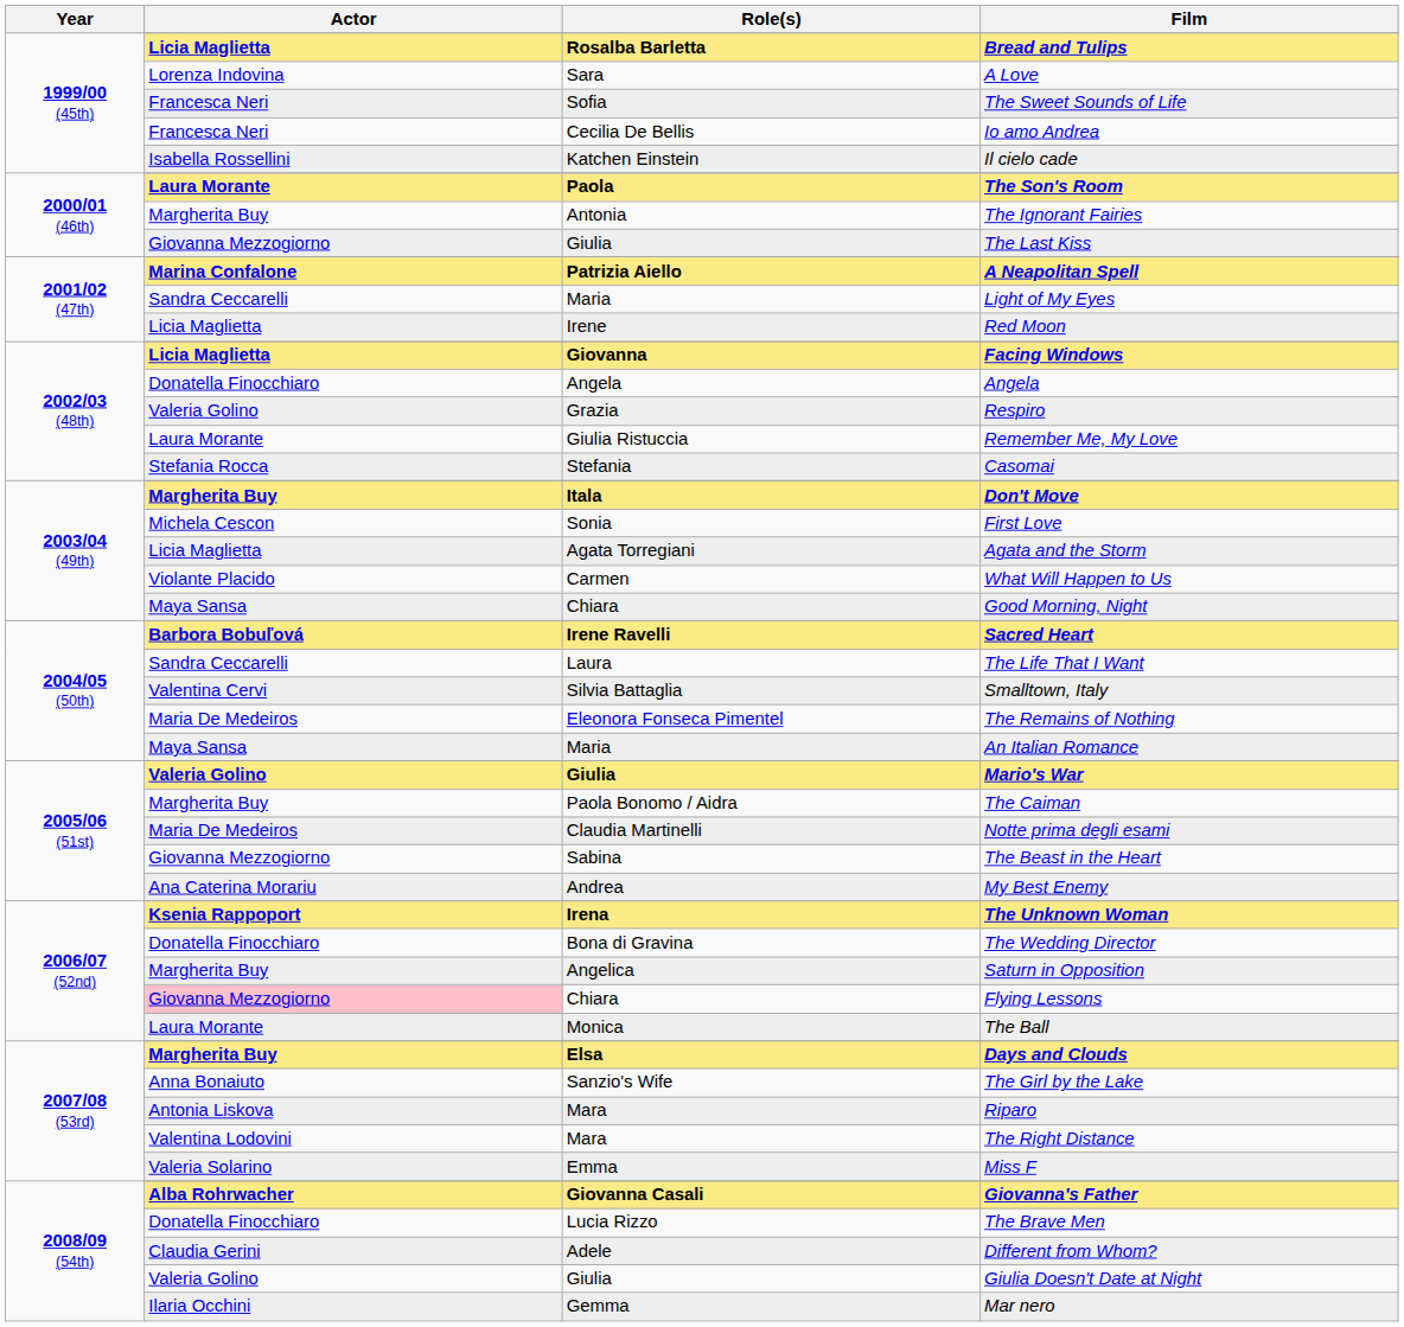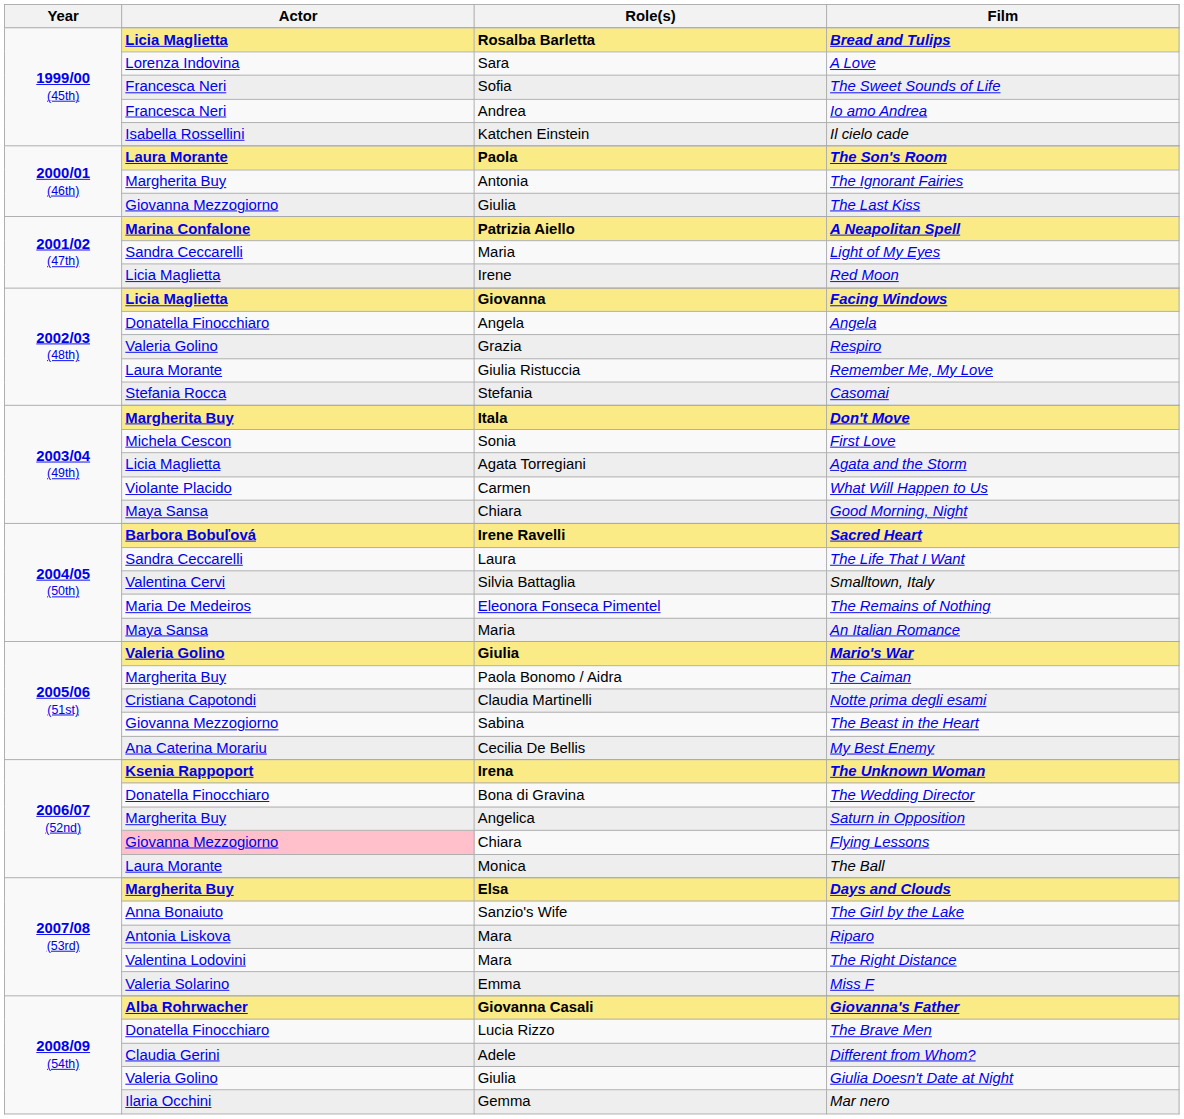 <table class="wikitable" style="width:100%">
 <tr bgcolor="#bebebe">
 <th width="10%">Year</th>
 <th width="30%">Actor</th>
 <th width="30%">Role(s)</th>
 <th width="30%">Film</th>
 </tr>
 <tr>
 <td rowspan=6 style="text-align:center"><strong><a href='#'>1999/00</a></strong><br><small><a href='#'>(45th)</a></small></td>
 </tr>
 <tr style="background:#FAEB86">
 <td><strong><a href='#'>Licia Maglietta</a></strong></td>
 <td><strong>Rosalba Barletta</strong></td>
 <td><strong><em><a href='#'>Bread and Tulips</a></em></strong></td>
 </tr>
 <tr>
 <td><a href='#'>Lorenza Indovina</a></td>
 <td>Sara</td>
 <td><em><a href='#'>A Love</a></em></td>
 </tr>
 <tr style="background:#eee;">
 <td><a href='#'>Francesca Neri</a></td>
 <td>Sofia</td>
 <td><em><a href='#'>The Sweet Sounds of Life</a></em></td>
 </tr>
 <tr>
 <td><a href='#'>Francesca Neri</a></td>
-<td>Cecilia De Bellis</td>
+<td>Andrea</td>
 <td><em><a href='#'>Io amo Andrea</a></em></td>
 </tr>
 <tr style="background:#eee;">
 <td><a href='#'>Isabella Rossellini</a></td>
 <td>Katchen Einstein</td>
 <td><em>Il cielo cade</em></td>
 </tr>
 <tr>
 <td rowspan=4 style="text-align:center"><strong><a href='#'>2000/01</a></strong><br><small><a href='#'>(46th)</a></small></td>
 </tr>
 <tr style="background:#FAEB86">
 <td><strong><a href='#'>Laura Morante</a></strong></td>
 <td><strong>Paola</strong></td>
 <td><strong><em><a href='#'>The Son's Room</a></em></strong></td>
 </tr>
 <tr>
 <td><a href='#'>Margherita Buy</a></td>
 <td>Antonia</td>
 <td><em><a href='#'>The Ignorant Fairies</a></em></td>
 </tr>
 <tr style="background:#eee;">
 <td><a href='#'>Giovanna Mezzogiorno</a></td>
 <td>Giulia</td>
 <td><em><a href='#'>The Last Kiss</a></em></td>
 </tr>
 <tr>
 <td rowspan=4 style="text-align:center"><strong><a href='#'>2001/02</a></strong><br><small><a href='#'>(47th)</a></small></td>
 </tr>
 <tr style="background:#FAEB86">
 <td><strong><a href='#'>Marina Confalone</a></strong></td>
 <td><strong>Patrizia Aiello</strong></td>
 <td><strong><em><a href='#'>A Neapolitan Spell</a></em></strong></td>
 </tr>
 <tr>
 <td><a href='#'>Sandra Ceccarelli</a></td>
 <td>Maria</td>
 <td><em><a href='#'>Light of My Eyes</a></em></td>
 </tr>
 <tr style="background:#eee;">
 <td><a href='#'>Licia Maglietta</a></td>
 <td>Irene</td>
 <td><em><a href='#'>Red Moon</a></em></td>
 </tr>
 <tr>
 <td rowspan=6 style="text-align:center"><strong><a href='#'>2002/03</a></strong><br><small><a href='#'>(48th)</a></small></td>
 </tr>
 <tr style="background:#FAEB86">
 <td><strong><a href='#'>Licia Maglietta</a></strong></td>
 <td><strong>Giovanna</strong></td>
 <td><strong><em><a href='#'>Facing Windows</a></em></strong></td>
 </tr>
 <tr>
 <td><a href='#'>Donatella Finocchiaro</a></td>
 <td>Angela</td>
 <td><em><a href='#'>Angela</a></em></td>
 </tr>
 <tr style="background:#eee;">
 <td><a href='#'>Valeria Golino</a></td>
 <td>Grazia</td>
 <td><em><a href='#'>Respiro</a></em></td>
 </tr>
 <tr>
 <td><a href='#'>Laura Morante</a></td>
 <td>Giulia Ristuccia</td>
 <td><em><a href='#'>Remember Me, My Love</a></em></td>
 </tr>
 <tr style="background:#eee;">
 <td><a href='#'>Stefania Rocca</a></td>
 <td>Stefania</td>
 <td><em><a href='#'>Casomai</a></em></td>
 </tr>
 <tr>
 <td rowspan=6 style="text-align:center"><strong><a href='#'>2003/04</a></strong><br><small><a href='#'>(49th)</a></small></td>
 </tr>
 <tr style="background:#FAEB86">
 <td><strong><a href='#'>Margherita Buy</a></strong></td>
 <td><strong>Itala</strong></td>
 <td><strong><em><a href='#'>Don't Move</a></em></strong></td>
 </tr>
 <tr>
 <td><a href='#'>Michela Cescon</a></td>
 <td>Sonia</td>
 <td><em><a href='#'>First Love</a></em></td>
 </tr>
 <tr style="background:#eee;">
 <td><a href='#'>Licia Maglietta</a></td>
 <td>Agata Torregiani</td>
 <td><em><a href='#'>Agata and the Storm</a></em></td>
 </tr>
 <tr>
 <td><a href='#'>Violante Placido</a></td>
 <td>Carmen</td>
 <td><em><a href='#'>What Will Happen to Us</a></em></td>
 </tr>
 <tr style="background:#eee;">
 <td><a href='#'>Maya Sansa</a></td>
 <td>Chiara</td>
 <td><em><a href='#'>Good Morning, Night</a></em></td>
 </tr>
 <tr>
 <td rowspan=6 style="text-align:center"><strong><a href='#'>2004/05</a></strong><br><small><a href='#'>(50th)</a></small></td>
 </tr>
 <tr style="background:#FAEB86">
 <td><strong><a href='#'>Barbora Bobuľová</a></strong></td>
 <td><strong>Irene Ravelli</strong></td>
 <td><strong><em><a href='#'>Sacred Heart</a></em></strong></td>
 </tr>
 <tr>
 <td><a href='#'>Sandra Ceccarelli</a></td>
 <td>Laura</td>
 <td><em><a href='#'>The Life That I Want</a></em></td>
 </tr>
 <tr style="background:#eee;">
 <td><a href='#'>Valentina Cervi</a></td>
 <td>Silvia Battaglia</td>
 <td><em>Smalltown, Italy</em></td>
 </tr>
 <tr>
 <td><a href='#'>Maria De Medeiros</a></td>
 <td><a href='#'>Eleonora Fonseca Pimentel</a></td>
 <td><em><a href='#'>The Remains of Nothing</a></em></td>
 </tr>
 <tr style="background:#eee;">
 <td><a href='#'>Maya Sansa</a></td>
 <td>Maria</td>
 <td><em><a href='#'>An Italian Romance</a></em></td>
 </tr>
 <tr>
 <td rowspan=6 style="text-align:center"><strong><a href='#'>2005/06</a></strong><br><small><a href='#'>(51st)</a></small></td>
 </tr>
 <tr style="background:#FAEB86">
 <td><strong><a href='#'>Valeria Golino</a></strong></td>
 <td><strong>Giulia</strong></td>
 <td><strong><em><a href='#'>Mario's War</a></em></strong></td>
 </tr>
 <tr>
 <td><a href='#'>Margherita Buy</a></td>
 <td>Paola Bonomo / Aidra</td>
 <td><em><a href='#'>The Caiman</a></em></td>
 </tr>
 <tr style="background:#eee;">
-<td><a href='#'>Maria De Medeiros</a></td>
+<td><a href='#'>Cristiana Capotondi</a></td>
 <td>Claudia Martinelli</td>
 <td><em><a href='#'>Notte prima degli esami</a></em></td>
 </tr>
 <tr>
 <td><a href='#'>Giovanna Mezzogiorno</a></td>
 <td>Sabina</td>
 <td><em><a href='#'>The Beast in the Heart</a></em></td>
 </tr>
 <tr style="background:#eee;">
 <td><a href='#'>Ana Caterina Morariu</a></td>
-<td>Andrea</td>
+<td>Cecilia De Bellis</td>
 <td><em><a href='#'>My Best Enemy</a></em></td>
 </tr>
 <tr>
 <td rowspan=6 style="text-align:center"><strong><a href='#'>2006/07</a></strong><br><small><a href='#'>(52nd)</a></small></td>
 </tr>
 <tr style="background:#FAEB86">
 <td><strong><a href='#'>Ksenia Rappoport</a></strong></td>
 <td><strong>Irena</strong></td>
 <td><strong><em><a href='#'>The Unknown Woman</a></em></strong></td>
 </tr>
 <tr>
 <td><a href='#'>Donatella Finocchiaro</a></td>
 <td>Bona di Gravina</td>
 <td><em><a href='#'>The Wedding Director</a></em></td>
 </tr>
 <tr style="background:#eee;">
 <td><a href='#'>Margherita Buy</a></td>
 <td>Angelica</td>
 <td><em><a href='#'>Saturn in Opposition</a></em></td>
 </tr>
 <tr>
 <td style="background: pink;"><a href='#'>Giovanna Mezzogiorno</a></td>
 <td>Chiara</td>
 <td><em><a href='#'>Flying Lessons</a></em></td>
 </tr>
 <tr style="background:#eee;">
 <td><a href='#'>Laura Morante</a></td>
 <td>Monica</td>
 <td><em>The Ball</em></td>
 </tr>
 <tr>
 <td rowspan=6 style="text-align:center"><strong><a href='#'>2007/08</a></strong><br><small><a href='#'>(53rd)</a></small></td>
 </tr>
 <tr style="background:#FAEB86">
 <td><strong><a href='#'>Margherita Buy</a></strong></td>
 <td><strong>Elsa</strong></td>
 <td><strong><em><a href='#'>Days and Clouds</a></em></strong></td>
 </tr>
 <tr>
 <td><a href='#'>Anna Bonaiuto</a></td>
 <td>Sanzio's Wife</td>
 <td><em><a href='#'>The Girl by the Lake</a></em></td>
 </tr>
 <tr style="background:#eee;">
 <td><a href='#'>Antonia Liskova</a></td>
 <td>Mara</td>
 <td><em><a href='#'>Riparo</a></em></td>
 </tr>
 <tr>
 <td><a href='#'>Valentina Lodovini</a></td>
 <td>Mara</td>
 <td><em><a href='#'>The Right Distance</a></em></td>
 </tr>
 <tr style="background:#eee;">
 <td><a href='#'>Valeria Solarino</a></td>
 <td>Emma</td>
 <td><em><a href='#'>Miss F</a></em></td>
 </tr>
 <tr>
 <td rowspan=6 style="text-align:center"><strong><a href='#'>2008/09</a></strong><br><small><a href='#'>(54th)</a></small></td>
 </tr>
 <tr style="background:#FAEB86">
 <td><strong><a href='#'>Alba Rohrwacher</a></strong></td>
 <td><strong>Giovanna Casali</strong></td>
 <td><strong><em><a href='#'>Giovanna's Father</a></em></strong></td>
 </tr>
 <tr>
 <td><a href='#'>Donatella Finocchiaro</a></td>
 <td>Lucia Rizzo</td>
 <td><em><a href='#'>The Brave Men</a></em></td>
 </tr>
 <tr style="background:#eee;">
 <td><a href='#'>Claudia Gerini</a></td>
 <td>Adele</td>
 <td><em><a href='#'>Different from Whom?</a></em></td>
 </tr>
 <tr>
 <td><a href='#'>Valeria Golino</a></td>
 <td>Giulia</td>
 <td><em><a href='#'>Giulia Doesn't Date at Night</a></em></td>
 </tr>
 <tr style="background:#eee;">
 <td><a href='#'>Ilaria Occhini</a></td>
 <td>Gemma</td>
 <td><em>Mar nero</em></td>
 </tr>
 </table>
